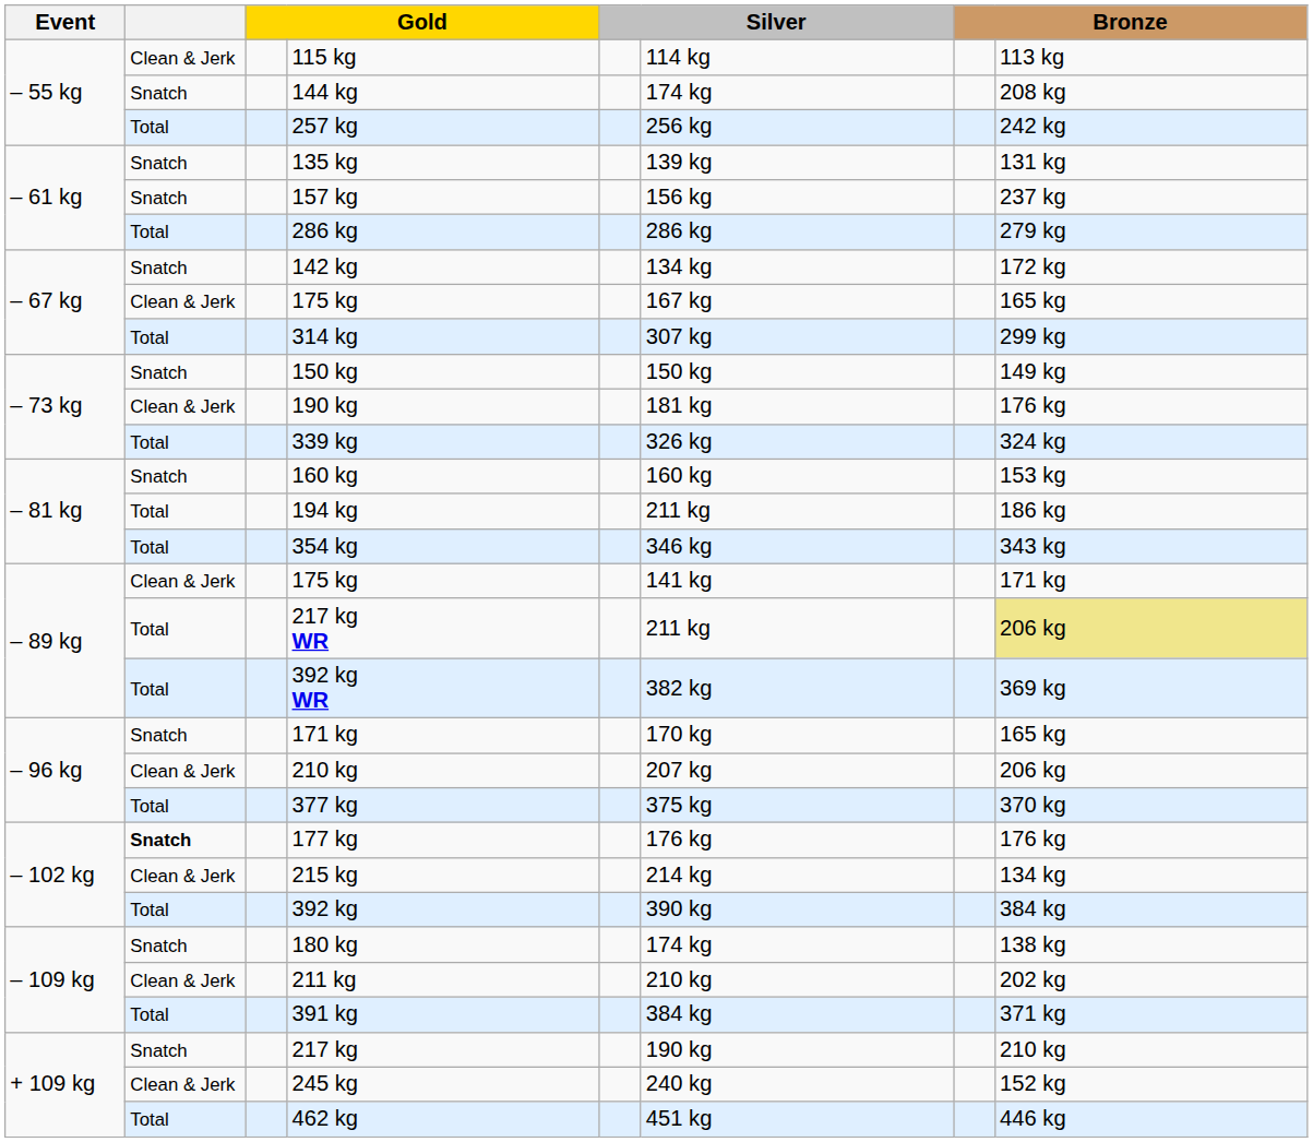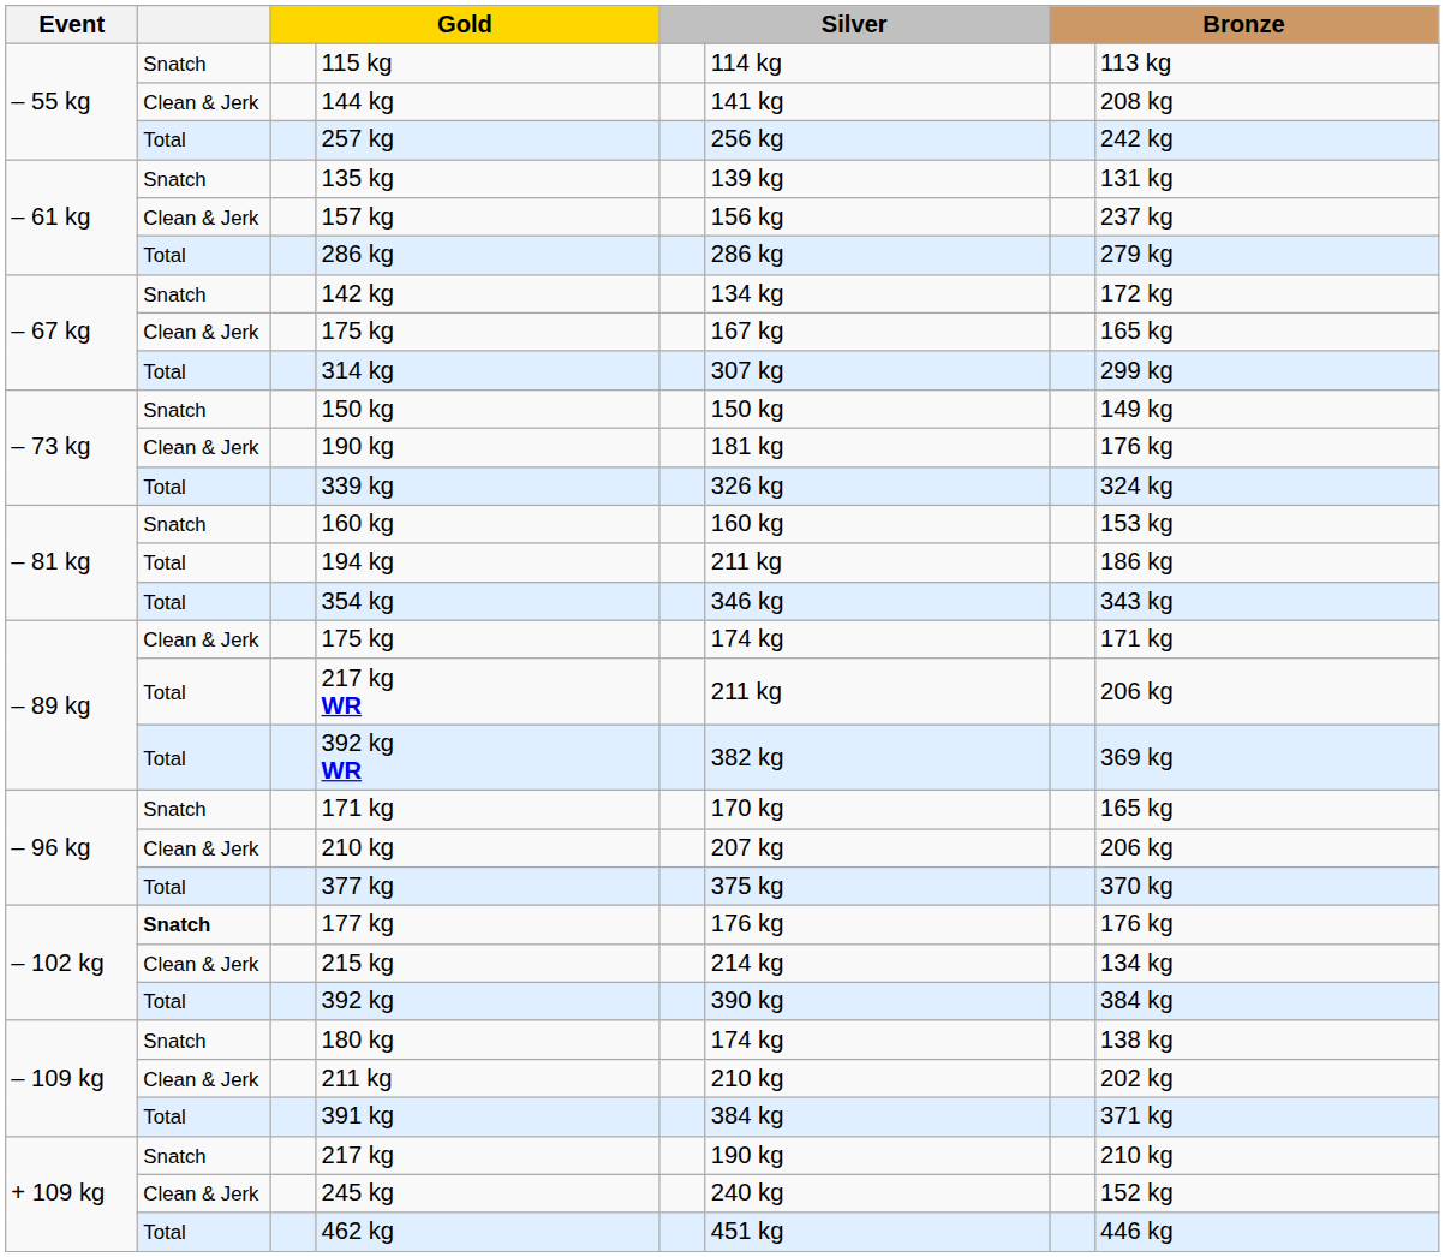 <table class="wikitable">
 <tr>
 <th width=80>Event</th>
 <th width=80></th>
 <td bgcolor=gold align="center" colspan=2 width=250><strong>Gold</strong></td>
 <td bgcolor=silver align="center" colspan=2 width=250><strong>Silver</strong></td>
 <td bgcolor=#cc9966 colspan=2 align="center" width=250><strong>Bronze</strong></td>
 </tr>
 <tr>
 <td rowspan=3>– 55 kg</td>
-<td><small>Clean & Jerk</small></td>
+<td><small>Snatch</small></td>
 <td></td>
 <td>115 kg</td>
 <td></td>
 <td>114 kg</td>
 <td></td>
 <td>113 kg</td>
 </tr>
 <tr>
-<td><small>Snatch</small></td>
+<td><small>Clean & Jerk</small></td>
 <td></td>
 <td>144 kg</td>
 <td></td>
-<td>174 kg</td>
+<td>141 kg</td>
 <td></td>
 <td>208 kg</td>
 </tr>
 <tr bgcolor=#dfefff>
 <td><small>Total</small></td>
 <td></td>
 <td>257 kg</td>
 <td></td>
 <td>256 kg</td>
 <td></td>
 <td>242 kg</td>
 </tr>
 <tr>
 <td rowspan=3>– 61 kg</td>
 <td><small>Snatch</small></td>
 <td></td>
 <td>135 kg</td>
 <td></td>
 <td>139 kg</td>
 <td></td>
 <td>131 kg</td>
 </tr>
 <tr>
-<td><small>Snatch</small></td>
+<td><small>Clean & Jerk</small></td>
 <td></td>
 <td>157 kg</td>
 <td></td>
 <td>156 kg</td>
 <td></td>
 <td>237 kg</td>
 </tr>
 <tr bgcolor=#dfefff>
 <td><small>Total</small></td>
 <td></td>
 <td>286 kg</td>
 <td></td>
 <td>286 kg</td>
 <td></td>
 <td>279 kg</td>
 </tr>
 <tr>
 <td rowspan=3>– 67 kg</td>
 <td><small>Snatch</small></td>
 <td></td>
 <td>142 kg</td>
 <td></td>
 <td>134 kg</td>
 <td></td>
 <td>172 kg</td>
 </tr>
 <tr>
 <td><small>Clean & Jerk</small></td>
 <td></td>
 <td>175 kg</td>
 <td></td>
 <td>167 kg</td>
 <td></td>
 <td>165 kg</td>
 </tr>
 <tr bgcolor=#dfefff>
 <td><small>Total</small></td>
 <td></td>
 <td>314 kg</td>
 <td></td>
 <td>307 kg</td>
 <td></td>
 <td>299 kg</td>
 </tr>
 <tr>
 <td rowspan=3>– 73 kg</td>
 <td><small>Snatch</small></td>
 <td></td>
 <td>150 kg</td>
 <td></td>
 <td>150 kg</td>
 <td></td>
 <td>149 kg</td>
 </tr>
 <tr>
 <td><small>Clean & Jerk</small></td>
 <td></td>
 <td>190 kg</td>
 <td></td>
 <td>181 kg</td>
 <td></td>
 <td>176 kg</td>
 </tr>
 <tr bgcolor=#dfefff>
 <td><small>Total</small></td>
 <td></td>
 <td>339 kg</td>
 <td></td>
 <td>326 kg</td>
 <td></td>
 <td>324 kg</td>
 </tr>
 <tr>
 <td rowspan=3>– 81 kg</td>
 <td><small>Snatch</small></td>
 <td></td>
 <td>160 kg</td>
 <td></td>
 <td>160 kg</td>
 <td></td>
 <td>153 kg</td>
 </tr>
 <tr>
 <td><small>Total</small></td>
 <td></td>
 <td>194 kg</td>
 <td></td>
 <td>211 kg</td>
 <td></td>
 <td>186 kg</td>
 </tr>
 <tr bgcolor=#dfefff>
 <td><small>Total</small></td>
 <td></td>
 <td>354 kg</td>
 <td></td>
 <td>346 kg</td>
 <td></td>
 <td>343 kg</td>
 </tr>
 <tr>
 <td rowspan=3>– 89 kg</td>
 <td><small>Clean & Jerk</small></td>
 <td></td>
 <td>175 kg</td>
 <td></td>
-<td>141 kg</td>
+<td>174 kg</td>
 <td></td>
 <td>171 kg</td>
 </tr>
 <tr>
 <td><small>Total</small></td>
 <td></td>
 <td>217 kg<br><strong><a href='#'>WR</a></strong></td>
 <td></td>
 <td>211 kg</td>
 <td></td>
-<td style="background: khaki;">206 kg</td>
+<td>206 kg</td>
 </tr>
 <tr bgcolor=#dfefff>
 <td><small>Total</small></td>
 <td></td>
 <td>392 kg<br><strong><a href='#'>WR</a></strong></td>
 <td></td>
 <td>382 kg</td>
 <td></td>
 <td>369 kg</td>
 </tr>
 <tr>
 <td rowspan=3>– 96 kg</td>
 <td><small>Snatch</small></td>
 <td></td>
 <td>171 kg</td>
 <td></td>
 <td>170 kg</td>
 <td></td>
 <td>165 kg</td>
 </tr>
 <tr>
 <td><small>Clean & Jerk</small></td>
 <td></td>
 <td>210 kg</td>
 <td></td>
 <td>207 kg</td>
 <td></td>
 <td>206 kg</td>
 </tr>
 <tr bgcolor=#dfefff>
 <td><small>Total</small></td>
 <td></td>
 <td>377 kg</td>
 <td></td>
 <td>375 kg</td>
 <td></td>
 <td>370 kg</td>
 </tr>
 <tr>
 <td rowspan=3>– 102 kg</td>
 <td><strong><small>Snatch</small></strong></td>
 <td></td>
 <td>177 kg</td>
 <td></td>
 <td>176 kg</td>
 <td></td>
 <td>176 kg</td>
 </tr>
 <tr>
 <td><small>Clean & Jerk</small></td>
 <td></td>
 <td>215 kg</td>
 <td></td>
 <td>214 kg</td>
 <td></td>
 <td>134 kg</td>
 </tr>
 <tr bgcolor=#dfefff>
 <td><small>Total</small></td>
 <td></td>
 <td>392 kg</td>
 <td></td>
 <td>390 kg</td>
 <td></td>
 <td>384 kg</td>
 </tr>
 <tr>
 <td rowspan=3>– 109 kg</td>
 <td><small>Snatch</small></td>
 <td></td>
 <td>180 kg</td>
 <td></td>
 <td>174 kg</td>
 <td></td>
 <td>138 kg</td>
 </tr>
 <tr>
 <td><small>Clean & Jerk</small></td>
 <td></td>
 <td>211 kg</td>
 <td></td>
 <td>210 kg</td>
 <td></td>
 <td>202 kg</td>
 </tr>
 <tr bgcolor=#dfefff>
 <td><small>Total</small></td>
 <td></td>
 <td>391 kg</td>
 <td></td>
 <td>384 kg</td>
 <td></td>
 <td>371 kg</td>
 </tr>
 <tr>
 <td rowspan=3>+ 109 kg</td>
 <td><small>Snatch</small></td>
 <td></td>
 <td>217 kg</td>
 <td></td>
 <td>190 kg</td>
 <td></td>
 <td>210 kg</td>
 </tr>
 <tr>
 <td><small>Clean & Jerk</small></td>
 <td></td>
 <td>245 kg</td>
 <td></td>
 <td>240 kg</td>
 <td></td>
 <td>152 kg</td>
 </tr>
 <tr bgcolor=#dfefff>
 <td><small>Total</small></td>
 <td></td>
 <td>462 kg</td>
 <td></td>
 <td>451 kg</td>
 <td></td>
 <td>446 kg</td>
 </tr>
 </table>
